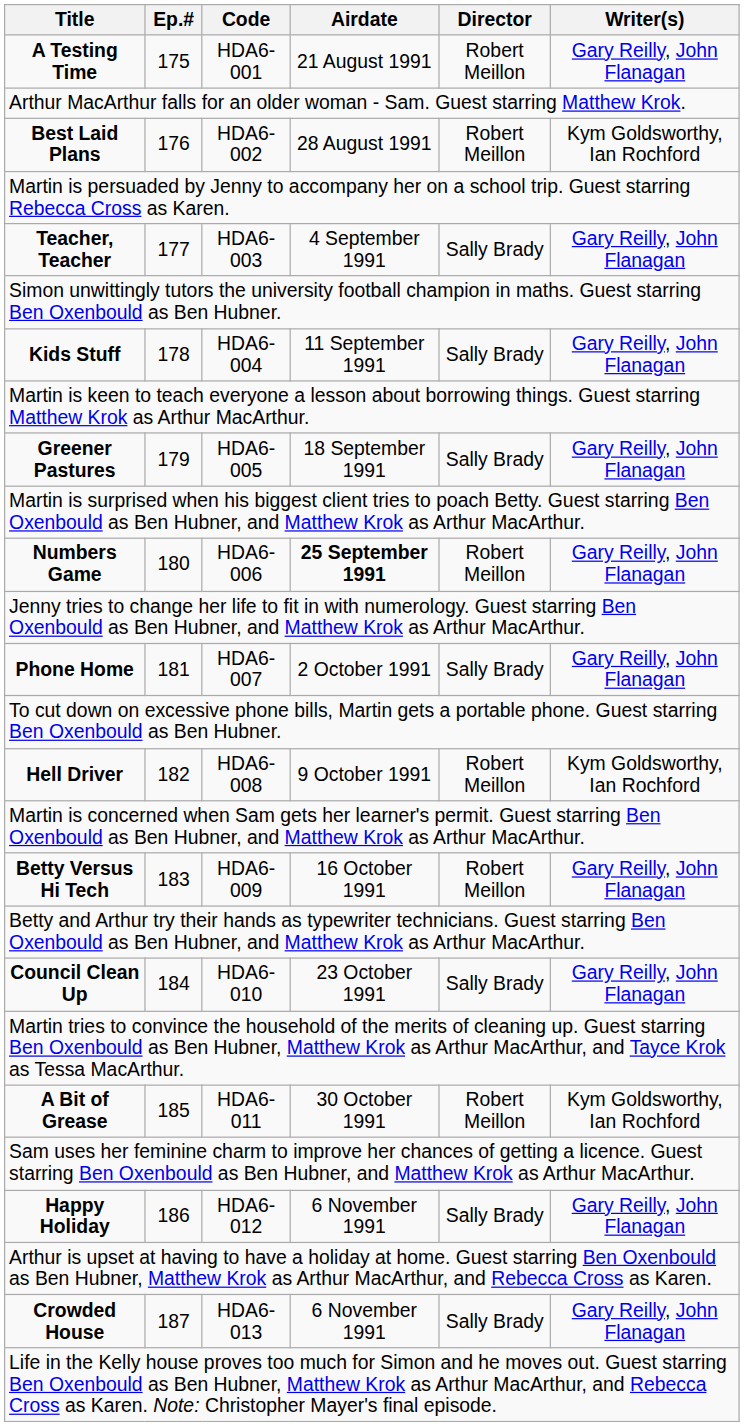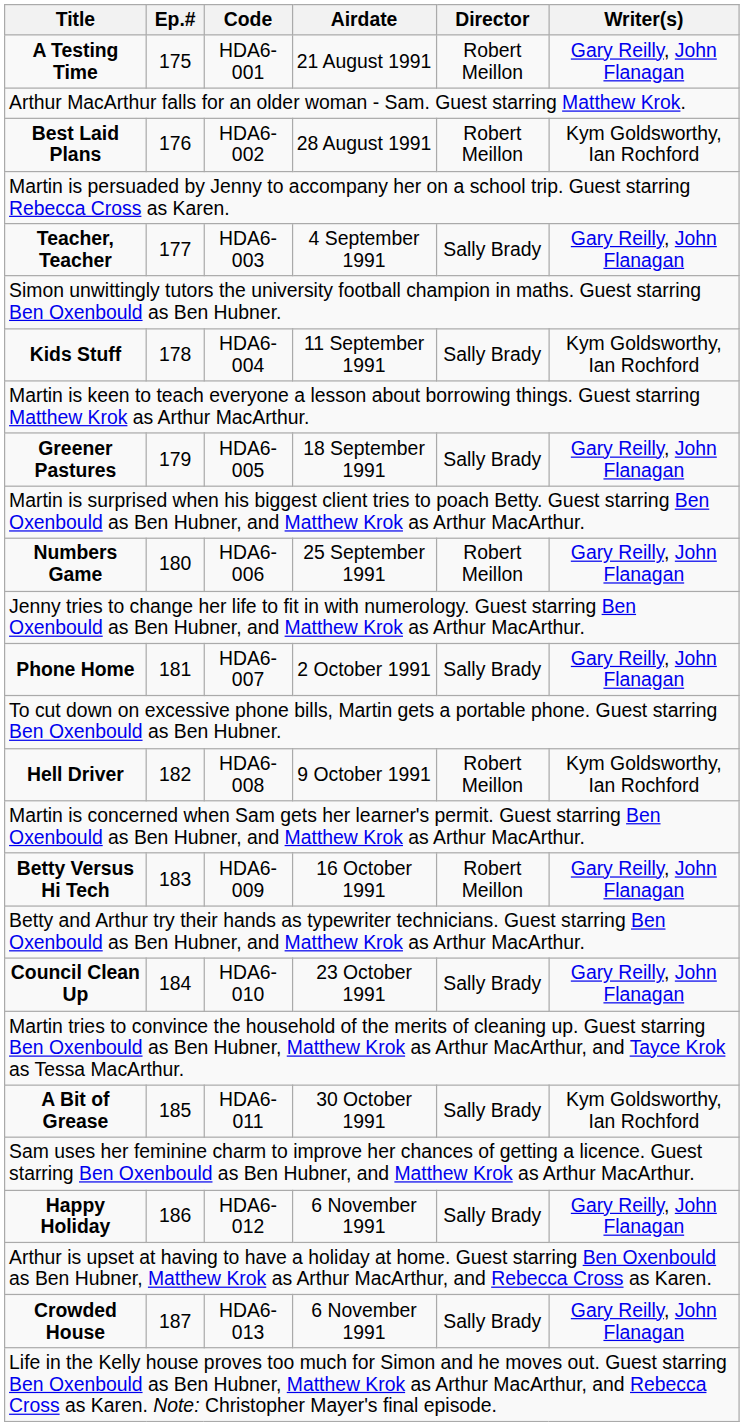 <table class="wikitable">
 <tr>
 <th>Title</th>
 <th>Ep.#</th>
 <th>Code</th>
 <th>Airdate</th>
 <th>Director</th>
 <th>Writer(s)</th>
 </tr>
 <tr align="center" |>
 <td><strong>A Testing Time</strong></td>
 <td>175</td>
 <td>HDA6-001</td>
 <td>21 August 1991</td>
 <td>Robert Meillon</td>
 <td><a href='#'>Gary Reilly</a>, <a href='#'>John Flanagan</a></td>
 </tr>
 <tr>
 <td colspan="6">Arthur MacArthur falls for an older woman - Sam. Guest starring <a href='#'>Matthew Krok</a>.</td>
 </tr>
 <tr align="center">
 <td><strong>Best Laid Plans</strong></td>
 <td>176</td>
 <td>HDA6-002</td>
 <td>28 August 1991</td>
 <td>Robert Meillon</td>
 <td>Kym Goldsworthy, Ian Rochford</td>
 </tr>
 <tr>
 <td colspan="6">Martin is persuaded by Jenny to accompany her on a school trip. Guest starring <a href='#'>Rebecca Cross</a> as Karen.</td>
 </tr>
 <tr align="center" |>
 <td><strong>Teacher, Teacher</strong></td>
 <td>177</td>
 <td>HDA6-003</td>
 <td>4 September 1991</td>
 <td>Sally Brady</td>
 <td><a href='#'>Gary Reilly</a>, <a href='#'>John Flanagan</a></td>
 </tr>
 <tr>
 <td colspan="6">Simon unwittingly tutors the university football champion in maths. Guest starring <a href='#'>Ben Oxenbould</a> as Ben Hubner.</td>
 </tr>
 <tr align="center">
 <td><strong>Kids Stuff</strong></td>
 <td>178</td>
 <td>HDA6-004</td>
 <td>11 September 1991</td>
 <td>Sally Brady</td>
-<td><a href='#'>Gary Reilly</a>, <a href='#'>John Flanagan</a></td>
+<td>Kym Goldsworthy, Ian Rochford</td>
 </tr>
 <tr>
 <td colspan="6">Martin is keen to teach everyone a lesson about borrowing things. Guest starring <a href='#'>Matthew Krok</a> as Arthur MacArthur.</td>
 </tr>
 <tr align="center" |>
 <td><strong>Greener Pastures</strong></td>
 <td>179</td>
 <td>HDA6-005</td>
 <td>18 September 1991</td>
 <td>Sally Brady</td>
 <td><a href='#'>Gary Reilly</a>, <a href='#'>John Flanagan</a></td>
 </tr>
 <tr>
 <td colspan="6">Martin is surprised when his biggest client tries to poach Betty. Guest starring <a href='#'>Ben Oxenbould</a> as Ben Hubner, and <a href='#'>Matthew Krok</a> as Arthur MacArthur.</td>
 </tr>
 <tr align="center">
 <td><strong>Numbers Game</strong></td>
 <td>180</td>
 <td>HDA6-006</td>
-<td><strong>25 September 1991</strong></td>
+<td>25 September 1991</td>
 <td>Robert Meillon</td>
 <td><a href='#'>Gary Reilly</a>, <a href='#'>John Flanagan</a></td>
 </tr>
 <tr>
 <td colspan="6">Jenny tries to change her life to fit in with numerology. Guest starring <a href='#'>Ben Oxenbould</a> as Ben Hubner, and <a href='#'>Matthew Krok</a> as Arthur MacArthur.</td>
 </tr>
 <tr align="center" |>
 <td><strong>Phone Home</strong></td>
 <td>181</td>
 <td>HDA6-007</td>
 <td>2 October 1991</td>
 <td>Sally Brady</td>
 <td><a href='#'>Gary Reilly</a>, <a href='#'>John Flanagan</a></td>
 </tr>
 <tr>
 <td colspan="6">To cut down on excessive phone bills, Martin gets a portable phone. Guest starring <a href='#'>Ben Oxenbould</a> as Ben Hubner.</td>
 </tr>
 <tr align="center">
 <td><strong>Hell Driver</strong></td>
 <td>182</td>
 <td>HDA6-008</td>
 <td>9 October 1991</td>
 <td>Robert Meillon</td>
 <td>Kym Goldsworthy, Ian Rochford</td>
 </tr>
 <tr>
 <td colspan="6">Martin is concerned when Sam gets her learner's permit. Guest starring <a href='#'>Ben Oxenbould</a> as Ben Hubner, and <a href='#'>Matthew Krok</a> as Arthur MacArthur.</td>
 </tr>
 <tr align="center" |>
 <td><strong>Betty Versus Hi Tech</strong></td>
 <td>183</td>
 <td>HDA6-009</td>
 <td>16 October 1991</td>
 <td>Robert Meillon</td>
 <td><a href='#'>Gary Reilly</a>, <a href='#'>John Flanagan</a></td>
 </tr>
 <tr>
 <td colspan="6">Betty and Arthur try their hands as typewriter technicians. Guest starring <a href='#'>Ben Oxenbould</a> as Ben Hubner, and <a href='#'>Matthew Krok</a> as Arthur MacArthur.</td>
 </tr>
 <tr align="center">
 <td><strong>Council Clean Up</strong></td>
 <td>184</td>
 <td>HDA6-010</td>
 <td>23 October 1991</td>
 <td>Sally Brady</td>
 <td><a href='#'>Gary Reilly</a>, <a href='#'>John Flanagan</a></td>
 </tr>
 <tr>
 <td colspan="6">Martin tries to convince the household of the merits of cleaning up. Guest starring <a href='#'>Ben Oxenbould</a> as Ben Hubner, <a href='#'>Matthew Krok</a> as Arthur MacArthur, and <a href='#'>Tayce Krok</a> as Tessa MacArthur.</td>
 </tr>
 <tr align="center" |>
 <td><strong>A Bit of Grease</strong></td>
 <td>185</td>
 <td>HDA6-011</td>
 <td>30 October 1991</td>
-<td>Robert Meillon</td>
+<td>Sally Brady</td>
 <td>Kym Goldsworthy, Ian Rochford</td>
 </tr>
 <tr>
 <td colspan="6">Sam uses her feminine charm to improve her chances of getting a licence. Guest starring <a href='#'>Ben Oxenbould</a> as Ben Hubner, and <a href='#'>Matthew Krok</a> as Arthur MacArthur.</td>
 </tr>
 <tr align="center">
 <td><strong>Happy Holiday</strong></td>
 <td>186</td>
 <td>HDA6-012</td>
 <td>6 November 1991</td>
 <td>Sally Brady</td>
 <td><a href='#'>Gary Reilly</a>, <a href='#'>John Flanagan</a></td>
 </tr>
 <tr>
 <td colspan="6">Arthur is upset at having to have a holiday at home. Guest starring <a href='#'>Ben Oxenbould</a> as Ben Hubner, <a href='#'>Matthew Krok</a> as Arthur MacArthur, and <a href='#'>Rebecca Cross</a> as Karen.</td>
 </tr>
 <tr align="center" |>
 <td><strong>Crowded House</strong></td>
 <td>187</td>
 <td>HDA6-013</td>
 <td>6 November 1991</td>
 <td>Sally Brady</td>
 <td><a href='#'>Gary Reilly</a>, <a href='#'>John Flanagan</a></td>
 </tr>
 <tr>
 <td colspan="6">Life in the Kelly house proves too much for Simon and he moves out. Guest starring <a href='#'>Ben Oxenbould</a> as Ben Hubner, <a href='#'>Matthew Krok</a> as Arthur MacArthur, and <a href='#'>Rebecca Cross</a> as Karen. <em>Note:</em> Christopher Mayer's final episode.</td>
 </tr>
 </table>
